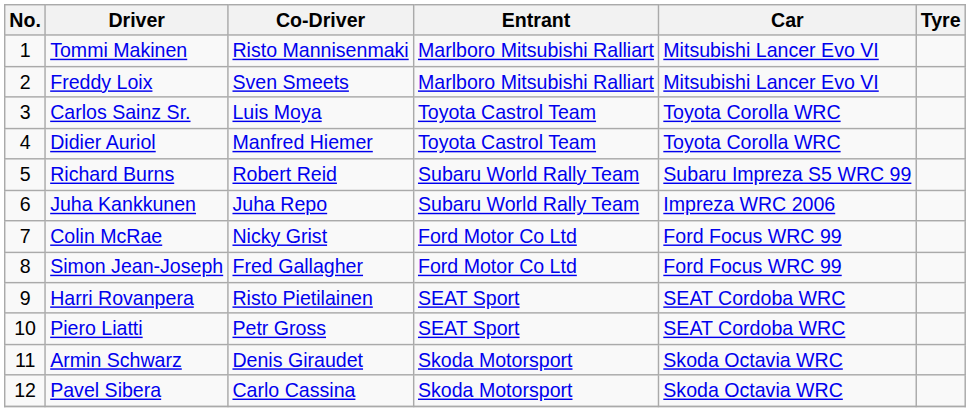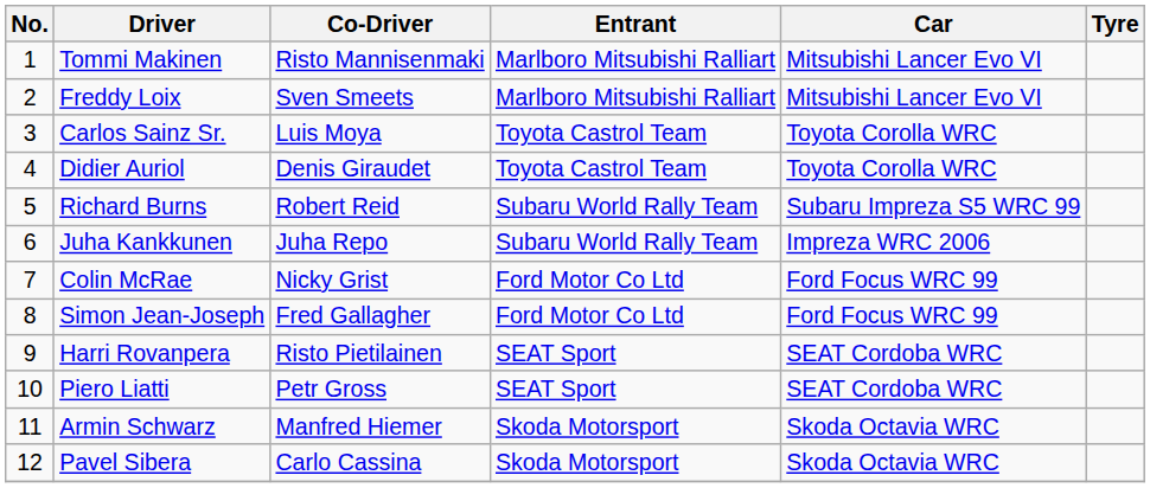 <table class="wikitable" style="font-size: 85%;">
 <tr>
 <th>No.</th>
 <th>Driver</th>
 <th>Co-Driver</th>
 <th>Entrant</th>
 <th>Car</th>
 <th>Tyre</th>
 </tr>
 <tr>
 <td align="center">1</td>
 <td> <a href='#'>Tommi Makinen</a></td>
 <td> <a href='#'>Risto Mannisenmaki</a></td>
 <td> <a href='#'>Marlboro Mitsubishi Ralliart</a></td>
 <td><a href='#'>Mitsubishi Lancer Evo VI</a></td>
 <td align="center"></td>
 </tr>
 <tr>
 <td align="center">2</td>
 <td> <a href='#'>Freddy Loix</a></td>
 <td> <a href='#'>Sven Smeets</a></td>
 <td> <a href='#'>Marlboro Mitsubishi Ralliart</a></td>
 <td><a href='#'>Mitsubishi Lancer Evo VI</a></td>
 <td align="center"></td>
 </tr>
 <tr>
 <td align="center">3</td>
 <td> <a href='#'>Carlos Sainz Sr.</a></td>
 <td> <a href='#'>Luis Moya</a></td>
 <td> <a href='#'>Toyota Castrol Team</a></td>
 <td><a href='#'>Toyota Corolla WRC</a></td>
 <td align="center"></td>
 </tr>
 <tr>
 <td align="center">4</td>
 <td> <a href='#'>Didier Auriol</a></td>
-<td> <a href='#'>Manfred Hiemer</a></td>
+<td> <a href='#'>Denis Giraudet</a></td>
 <td> <a href='#'>Toyota Castrol Team</a></td>
 <td><a href='#'>Toyota Corolla WRC</a></td>
 <td align="center"></td>
 </tr>
 <tr>
 <td align="center">5</td>
 <td> <a href='#'>Richard Burns</a></td>
 <td> <a href='#'>Robert Reid</a></td>
 <td> <a href='#'>Subaru World Rally Team</a></td>
 <td><a href='#'>Subaru Impreza S5 WRC 99</a></td>
 <td align="center"></td>
 </tr>
 <tr>
 <td align="center">6</td>
 <td> <a href='#'>Juha Kankkunen</a></td>
 <td> <a href='#'>Juha Repo</a></td>
 <td> <a href='#'>Subaru World Rally Team</a></td>
 <td><a href='#'>Impreza WRC 2006</a></td>
 <td align="center"></td>
 </tr>
 <tr>
 <td align="center">7</td>
 <td> <a href='#'>Colin McRae</a></td>
 <td> <a href='#'>Nicky Grist</a></td>
 <td> <a href='#'>Ford Motor Co Ltd</a></td>
 <td><a href='#'>Ford Focus WRC 99</a></td>
 <td align="center"></td>
 </tr>
 <tr>
 <td align="center">8</td>
 <td> <a href='#'>Simon Jean-Joseph</a></td>
 <td> <a href='#'>Fred Gallagher</a></td>
 <td> <a href='#'>Ford Motor Co Ltd</a></td>
 <td><a href='#'>Ford Focus WRC 99</a></td>
 <td align="center"></td>
 </tr>
 <tr>
 <td align="center">9</td>
 <td> <a href='#'>Harri Rovanpera</a></td>
 <td> <a href='#'>Risto Pietilainen</a></td>
 <td> <a href='#'>SEAT Sport</a></td>
 <td><a href='#'>SEAT Cordoba WRC</a></td>
 <td align="center"></td>
 </tr>
 <tr>
 <td align="center">10</td>
 <td> <a href='#'>Piero Liatti</a></td>
 <td> <a href='#'>Petr Gross</a></td>
 <td> <a href='#'>SEAT Sport</a></td>
 <td><a href='#'>SEAT Cordoba WRC</a></td>
 <td align="center"></td>
 </tr>
 <tr>
 <td align="center">11</td>
 <td> <a href='#'>Armin Schwarz</a></td>
-<td> <a href='#'>Denis Giraudet</a></td>
+<td> <a href='#'>Manfred Hiemer</a></td>
 <td> <a href='#'>Skoda Motorsport</a></td>
 <td><a href='#'>Skoda Octavia WRC</a></td>
 <td align="center"></td>
 </tr>
 <tr>
 <td align="center">12</td>
 <td> <a href='#'>Pavel Sibera</a></td>
 <td> <a href='#'>Carlo Cassina</a></td>
 <td> <a href='#'>Skoda Motorsport</a></td>
 <td><a href='#'>Skoda Octavia WRC</a></td>
 <td align="center"></td>
 </tr>
 <tr>
 </tr>
 </table>
